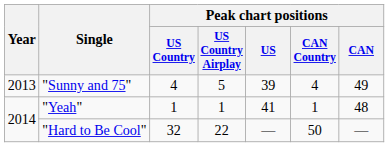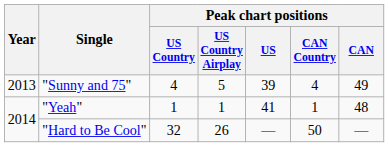 <table class="wikitable" style="text-align:center;">
 <tr>
 <th rowspan="2">Year</th>
 <th rowspan="2">Single</th>
 <th colspan="5">Peak chart positions</th>
 </tr>
 <tr style="font-size:smaller;">
 <th style="width:45px;"><a href='#'>US Country</a></th>
 <th style="width:45px;"><a href='#'>US Country Airplay</a></th>
 <th style="width:45px;"><a href='#'>US</a></th>
 <th style="width:45px;"><a href='#'>CAN Country</a><br></th>
 <th style="width:45px;"><a href='#'>CAN</a></th>
 </tr>
 <tr>
 <td>2013</td>
 <td style="text-align:left;">"<a href='#'>Sunny and 75</a>"</td>
 <td>4</td>
 <td>5</td>
 <td>39</td>
 <td>4</td>
 <td>49</td>
 </tr>
 <tr>
 <td rowspan="2">2014</td>
 <td style="text-align:left;">"<a href='#'>Yeah</a>"</td>
 <td>1</td>
 <td>1</td>
 <td>41</td>
 <td>1</td>
 <td>48</td>
 </tr>
 <tr>
 <td style="text-align:left;">"<a href='#'>Hard to Be Cool</a>"</td>
 <td>32</td>
-<td>22</td>
+<td>26</td>
 <td>—</td>
 <td>50</td>
 <td>—</td>
 </tr>
 </table>
